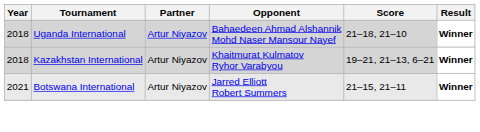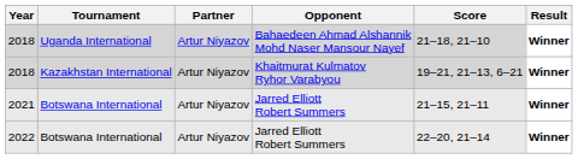 <table class="sortable wikitable" style="font-size: 90%;">
 <tr>
 <th>Year</th>
 <th>Tournament</th>
 <th>Partner</th>
 <th>Opponent</th>
 <th>Score</th>
 <th>Result</th>
 </tr>
 <tr style="background:#D5D5D5">
 <td align="center">2018</td>
 <td align="left"><a href='#'>Uganda International</a></td>
 <td align="left"> <a href='#'>Artur Niyazov</a></td>
 <td align="left"> <a href='#'>Bahaedeen Ahmad Alshannik</a><br> <a href='#'>Mohd Naser Mansour Nayef</a></td>
 <td align="left">21–18, 21–10</td>
 <td style="text-align:left; background:white"> <strong>Winner</strong></td>
 </tr>
 <tr style="background:#D5D5D5">
 <td align="center">2018</td>
 <td align="left"><a href='#'>Kazakhstan International</a></td>
 <td align="left"> Artur Niyazov</td>
 <td align="left"> <a href='#'>Khaitmurat Kulmatov</a><br> <a href='#'>Ryhor Varabyou</a></td>
 <td align="left">19–21, 21–13, 6–21</td>
 <td style="text-align:left; background:white"> <strong>Winner</strong></td>
 </tr>
 <tr style="background:#E9E9E9">
 <td align="center">2021</td>
 <td align="left"><a href='#'>Botswana International</a></td>
 <td align="left"> Artur Niyazov</td>
 <td align="left"> <a href='#'>Jarred Elliott</a><br> <a href='#'>Robert Summers</a></td>
 <td align="left">21–15, 21–11</td>
 <td style="text-align:left; background:white"> <strong>Winner</strong></td>
 </tr>
+<tr style="background:#E9E9E9">
+<td align="center">2022</td>
+<td align="left">Botswana International</td>
+<td align="left"> Artur Niyazov</td>
+<td align="left"> Jarred Elliott<br> Robert Summers</td>
+<td align="left">22–20, 21–14</td>
+<td style="text-align:left; background:white"> <strong>Winner</strong></td>
+</tr>
 </table>
